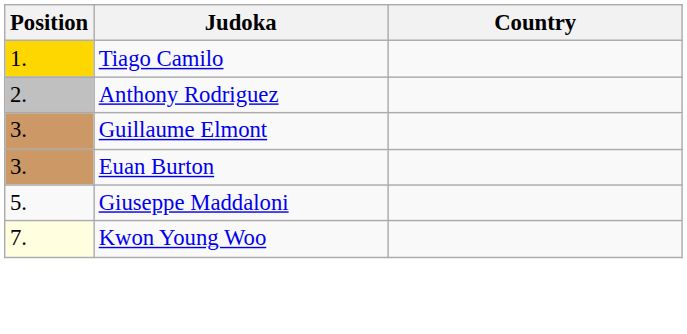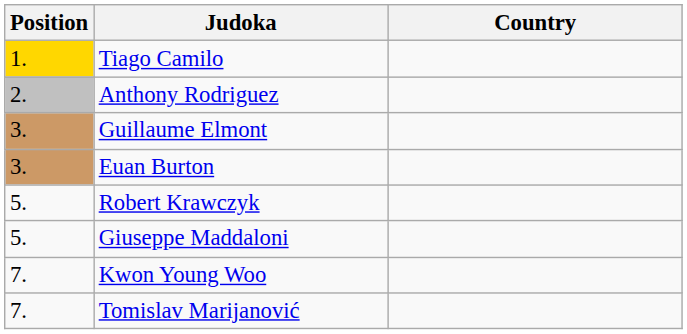 <table class=wikitable>
 <tr>
 <th width=10>Position</th>
 <th width=200>Judoka</th>
 <th width=200>Country</th>
 </tr>
 <tr>
 <td bgcolor=gold>1.</td>
 <td><a href='#'>Tiago Camilo</a></td>
 <td></td>
 </tr>
 <tr>
 <td bgcolor="silver">2.</td>
 <td><a href='#'>Anthony Rodriguez</a></td>
 <td></td>
 </tr>
 <tr>
 <td bgcolor="CC9966">3.</td>
 <td><a href='#'>Guillaume Elmont</a></td>
 <td></td>
 </tr>
 <tr>
 <td bgcolor="CC9966">3.</td>
 <td><a href='#'>Euan Burton</a></td>
 <td></td>
 </tr>
 <tr>
 <td>5.</td>
+<td><a href='#'>Robert Krawczyk</a></td>
+<td></td>
+</tr>
+<tr>
+<td>5.</td>
 <td><a href='#'>Giuseppe Maddaloni</a></td>
 <td></td>
 </tr>
 <tr>
-<td style="background: lightyellow;">7.</td>
+<td>7.</td>
 <td><a href='#'>Kwon Young Woo</a></td>
 <td></td>
 </tr>
+<tr>
+<td>7.</td>
+<td><a href='#'>Tomislav Marijanović</a></td>
+<td></td>
+</tr>
 </table>
